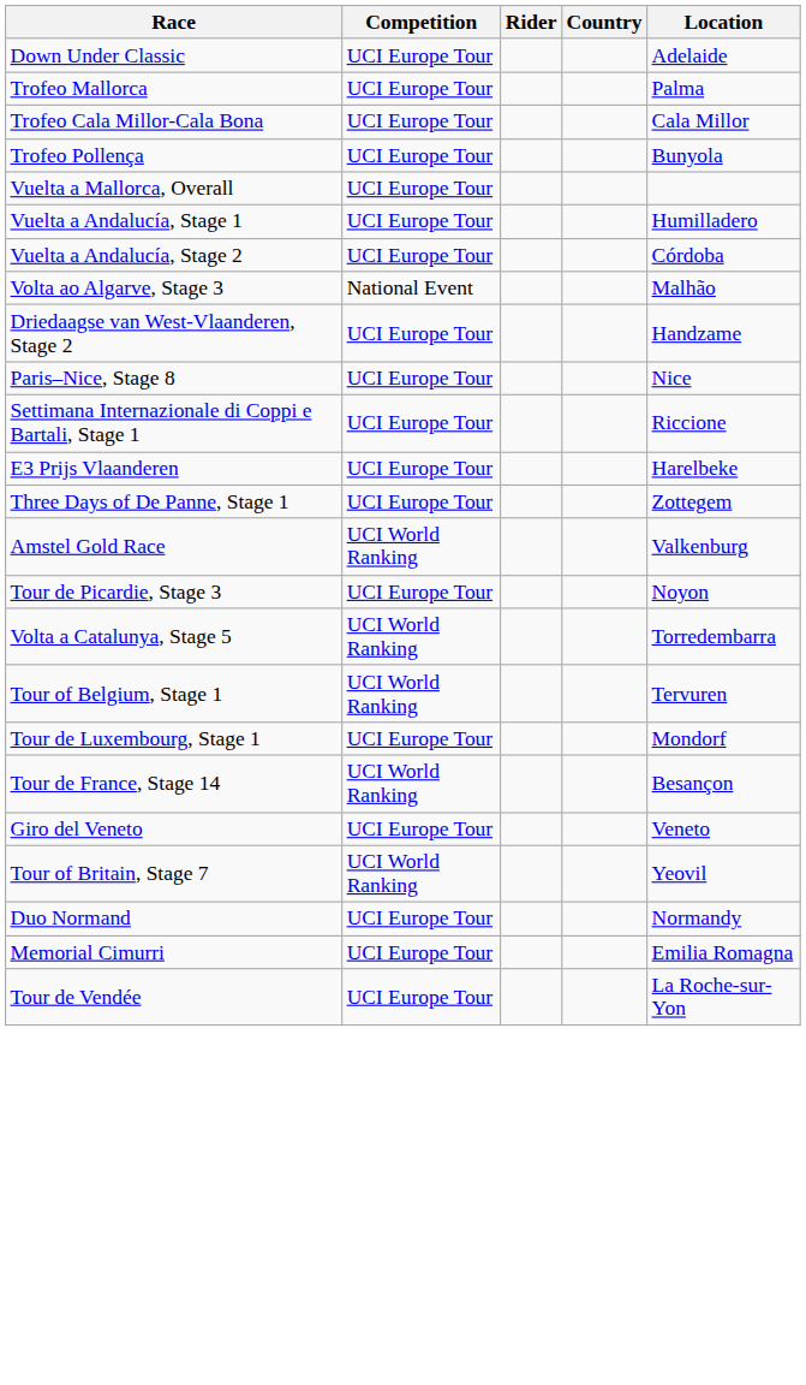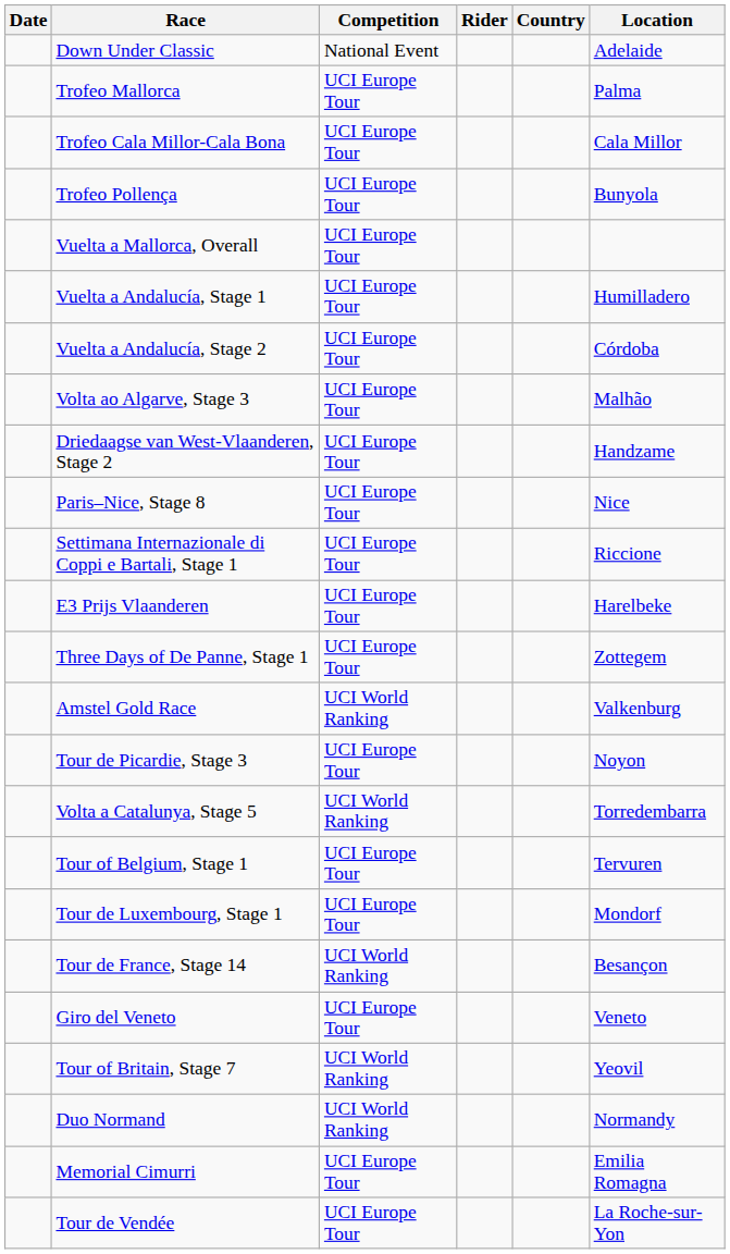 <table class="wikitable sortable">
 <tr>
+<th>Date</th>
 <th>Race</th>
 <th>Competition</th>
 <th>Rider</th>
 <th>Country</th>
 <th>Location</th>
 </tr>
 <tr>
+<td></td>
 <td><a href='#'>Down Under Classic</a></td>
-<td><a href='#'>UCI Europe Tour</a></td>
+<td>National Event</td>
 <td></td>
 <td></td>
 <td><a href='#'>Adelaide</a></td>
 </tr>
 <tr>
+<td></td>
 <td><a href='#'>Trofeo Mallorca</a></td>
 <td><a href='#'>UCI Europe Tour</a></td>
 <td></td>
 <td></td>
 <td><a href='#'>Palma</a></td>
 </tr>
 <tr>
+<td></td>
 <td><a href='#'>Trofeo Cala Millor-Cala Bona</a></td>
 <td><a href='#'>UCI Europe Tour</a></td>
 <td></td>
 <td></td>
 <td><a href='#'>Cala Millor</a></td>
 </tr>
 <tr>
+<td></td>
 <td><a href='#'>Trofeo Pollença</a></td>
 <td><a href='#'>UCI Europe Tour</a></td>
 <td></td>
 <td></td>
 <td><a href='#'>Bunyola</a></td>
 </tr>
 <tr>
+<td></td>
 <td><a href='#'>Vuelta a Mallorca</a>, Overall</td>
 <td><a href='#'>UCI Europe Tour</a></td>
 <td></td>
 <td></td>
 <td></td>
 </tr>
 <tr>
+<td></td>
 <td><a href='#'>Vuelta a Andalucía</a>, Stage 1</td>
 <td><a href='#'>UCI Europe Tour</a></td>
 <td></td>
 <td></td>
 <td><a href='#'>Humilladero</a></td>
 </tr>
 <tr>
+<td></td>
 <td><a href='#'>Vuelta a Andalucía</a>, Stage 2</td>
 <td><a href='#'>UCI Europe Tour</a></td>
 <td></td>
 <td></td>
 <td><a href='#'>Córdoba</a></td>
 </tr>
 <tr>
+<td></td>
 <td><a href='#'>Volta ao Algarve</a>, Stage 3</td>
-<td>National Event</td>
+<td><a href='#'>UCI Europe Tour</a></td>
 <td></td>
 <td></td>
 <td><a href='#'>Malhão</a></td>
 </tr>
 <tr>
+<td></td>
 <td><a href='#'>Driedaagse van West-Vlaanderen</a>, Stage 2</td>
 <td><a href='#'>UCI Europe Tour</a></td>
 <td></td>
 <td></td>
 <td><a href='#'>Handzame</a></td>
 </tr>
 <tr>
+<td></td>
 <td><a href='#'>Paris–Nice</a>, Stage 8</td>
 <td><a href='#'>UCI Europe Tour</a></td>
 <td></td>
 <td></td>
 <td><a href='#'>Nice</a></td>
 </tr>
 <tr>
+<td></td>
 <td><a href='#'>Settimana Internazionale di Coppi e Bartali</a>, Stage 1</td>
 <td><a href='#'>UCI Europe Tour</a></td>
 <td></td>
 <td></td>
 <td><a href='#'>Riccione</a></td>
 </tr>
 <tr>
+<td></td>
 <td><a href='#'>E3 Prijs Vlaanderen</a></td>
 <td><a href='#'>UCI Europe Tour</a></td>
 <td></td>
 <td></td>
 <td><a href='#'>Harelbeke</a></td>
 </tr>
 <tr>
+<td></td>
 <td><a href='#'>Three Days of De Panne</a>, Stage 1</td>
 <td><a href='#'>UCI Europe Tour</a></td>
 <td></td>
 <td></td>
 <td><a href='#'>Zottegem</a></td>
 </tr>
 <tr>
+<td></td>
 <td><a href='#'>Amstel Gold Race</a></td>
 <td><a href='#'>UCI World Ranking</a></td>
 <td></td>
 <td></td>
 <td><a href='#'>Valkenburg</a></td>
 </tr>
 <tr>
+<td></td>
 <td><a href='#'>Tour de Picardie</a>, Stage 3</td>
 <td><a href='#'>UCI Europe Tour</a></td>
 <td></td>
 <td></td>
 <td><a href='#'>Noyon</a></td>
 </tr>
 <tr>
+<td></td>
 <td><a href='#'>Volta a Catalunya</a>, Stage 5</td>
 <td><a href='#'>UCI World Ranking</a></td>
 <td></td>
 <td></td>
 <td><a href='#'>Torredembarra</a></td>
 </tr>
 <tr>
+<td></td>
 <td><a href='#'>Tour of Belgium</a>, Stage 1</td>
-<td><a href='#'>UCI World Ranking</a></td>
+<td><a href='#'>UCI Europe Tour</a></td>
 <td></td>
 <td></td>
 <td><a href='#'>Tervuren</a></td>
 </tr>
 <tr>
+<td></td>
 <td><a href='#'>Tour de Luxembourg</a>, Stage 1</td>
 <td><a href='#'>UCI Europe Tour</a></td>
 <td></td>
 <td></td>
 <td><a href='#'>Mondorf</a></td>
 </tr>
 <tr>
+<td></td>
 <td><a href='#'>Tour de France</a>, Stage 14</td>
 <td><a href='#'>UCI World Ranking</a></td>
 <td></td>
 <td></td>
 <td><a href='#'>Besançon</a></td>
 </tr>
 <tr>
+<td></td>
 <td><a href='#'>Giro del Veneto</a></td>
 <td><a href='#'>UCI Europe Tour</a></td>
 <td></td>
 <td></td>
 <td><a href='#'>Veneto</a></td>
 </tr>
 <tr>
+<td></td>
 <td><a href='#'>Tour of Britain</a>, Stage 7</td>
 <td><a href='#'>UCI World Ranking</a></td>
 <td></td>
 <td></td>
 <td><a href='#'>Yeovil</a></td>
 </tr>
 <tr>
+<td></td>
 <td><a href='#'>Duo Normand</a></td>
-<td><a href='#'>UCI Europe Tour</a></td>
+<td><a href='#'>UCI World Ranking</a></td>
 <td align="center"></td>
 <td></td>
 <td><a href='#'>Normandy</a></td>
 </tr>
 <tr>
+<td></td>
 <td><a href='#'>Memorial Cimurri</a></td>
 <td><a href='#'>UCI Europe Tour</a></td>
 <td></td>
 <td></td>
 <td><a href='#'>Emilia Romagna</a></td>
 </tr>
 <tr>
+<td></td>
 <td><a href='#'>Tour de Vendée</a></td>
 <td><a href='#'>UCI Europe Tour</a></td>
 <td></td>
 <td></td>
 <td><a href='#'>La Roche-sur-Yon</a></td>
 </tr>
 </table>
